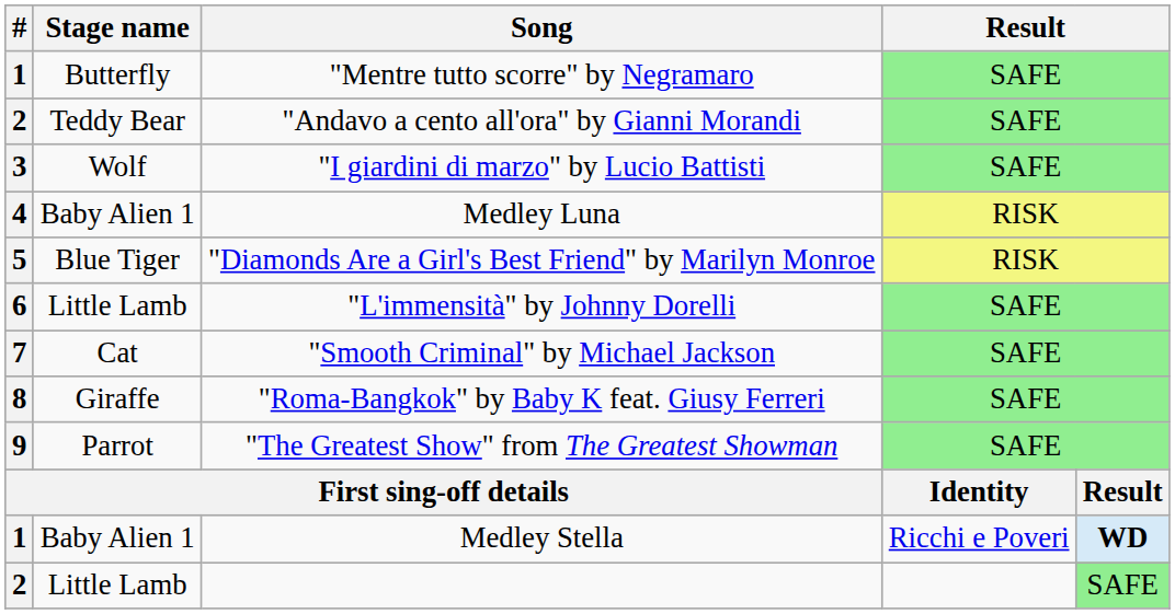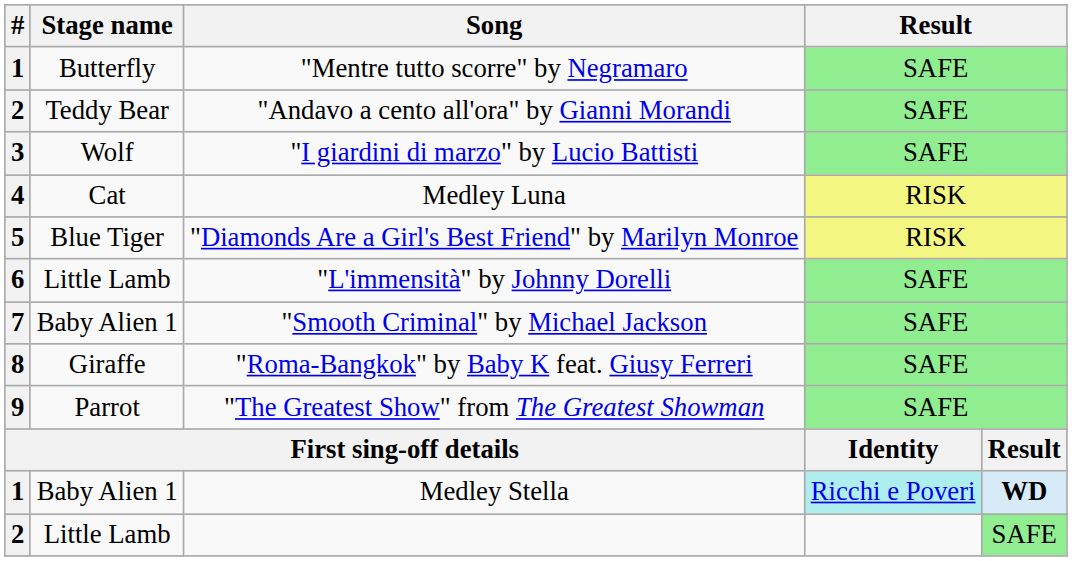 <table class="wikitable plainrowheaders" style="text-align: center;">
 <tr>
 <th>#</th>
 <th>Stage name</th>
 <th>Song</th>
 <th colspan=2>Result</th>
 </tr>
 <tr>
 <th>1</th>
 <td>Butterfly</td>
 <td>"Mentre tutto scorre" by <a href='#'>Negramaro</a></td>
 <td colspan="2" bgcolor=lightgreen>SAFE</td>
 </tr>
 <tr>
 <th>2</th>
 <td>Teddy Bear</td>
 <td>"Andavo a cento all'ora" by <a href='#'>Gianni Morandi</a></td>
 <td colspan="2" bgcolor=lightgreen>SAFE</td>
 </tr>
 <tr>
 <th>3</th>
 <td>Wolf</td>
 <td>"<a href='#'>I giardini di marzo</a>" by <a href='#'>Lucio Battisti</a></td>
 <td colspan="2" bgcolor=lightgreen>SAFE</td>
 </tr>
 <tr>
 <th>4</th>
-<td>Baby Alien 1</td>
+<td>Cat</td>
 <td>Medley Luna</td>
 <td colspan="2" bgcolor="#F3F781">RISK</td>
 </tr>
 <tr>
 <th>5</th>
 <td>Blue Tiger</td>
 <td>"<a href='#'>Diamonds Are a Girl's Best Friend</a>" by <a href='#'>Marilyn Monroe</a></td>
 <td colspan="2" bgcolor="#F3F781">RISK</td>
 </tr>
 <tr>
 <th>6</th>
 <td>Little Lamb</td>
 <td>"<a href='#'>L'immensità</a>" by <a href='#'>Johnny Dorelli</a></td>
 <td colspan="2" bgcolor=lightgreen>SAFE</td>
 </tr>
 <tr>
 <th>7</th>
-<td>Cat</td>
+<td>Baby Alien 1</td>
 <td>"<a href='#'>Smooth Criminal</a>" by <a href='#'>Michael Jackson</a></td>
 <td colspan="2" bgcolor=lightgreen>SAFE</td>
 </tr>
 <tr>
 <th>8</th>
 <td>Giraffe</td>
 <td>"<a href='#'>Roma-Bangkok</a>" by <a href='#'>Baby K</a> feat. <a href='#'>Giusy Ferreri</a></td>
 <td colspan="2" bgcolor=lightgreen>SAFE</td>
 </tr>
 <tr>
 <th>9</th>
 <td>Parrot</td>
 <td>"<a href='#'>The Greatest Show</a>" from <em><a href='#'>The Greatest Showman</a></em></td>
 <td colspan="2" bgcolor=lightgreen>SAFE</td>
 </tr>
 <tr>
 <th colspan="3">First sing-off details</th>
 <th>Identity</th>
 <th>Result</th>
 </tr>
 <tr>
 <th>1</th>
 <td>Baby Alien 1</td>
 <td>Medley Stella</td>
-<td><a href='#'>Ricchi e Poveri</a></td>
+<td style="background: paleturquoise;"><a href='#'>Ricchi e Poveri</a></td>
 <td bgcolor="D6EAF8"><strong>WD</strong></td>
 </tr>
 <tr>
 <th>2</th>
 <td>Little Lamb</td>
 <td></td>
 <td></td>
 <td bgcolor=lightgreen>SAFE</td>
 </tr>
 </table>
